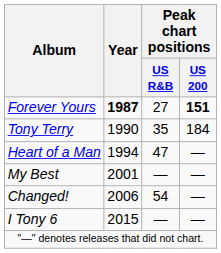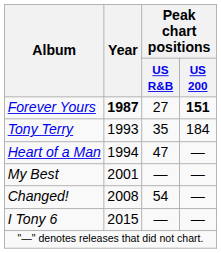 <table class="wikitable">
 <tr>
 <th rowspan="2">Album</th>
 <th rowspan="2">Year</th>
 <th colspan="2">Peak chart positions</th>
 </tr>
 <tr>
 <th width="35"><small><a href='#'>US R&B</a><br></small></th>
 <th width="35"><small><a href='#'>US 200</a><br></small></th>
 </tr>
 <tr>
 <td><em><a href='#'>Forever Yours</a></em></td>
 <td align=center><strong>1987</strong></td>
 <td align=center>27</td>
 <td align=center><strong>151</strong></td>
 </tr>
 <tr>
 <td><em><a href='#'>Tony Terry</a></em></td>
-<td align=center>1990</td>
+<td align=center>1993</td>
 <td align=center>35</td>
 <td align=center>184</td>
 </tr>
 <tr>
 <td><em><a href='#'>Heart of a Man</a></em></td>
 <td align=center>1994</td>
 <td align=center>47</td>
 <td align=center>—</td>
 </tr>
 <tr>
 <td><em>My Best</em> </td>
 <td align=center>2001</td>
 <td align=center>—</td>
 <td align=center>—</td>
 </tr>
 <tr>
 <td><em>Changed!</em></td>
-<td align=center>2006</td>
+<td align=center>2008</td>
 <td align=center>54</td>
 <td align=center>—</td>
 </tr>
 <tr>
 <td><em>I Tony 6</em></td>
 <td align=center>2015</td>
 <td align=center>—</td>
 <td align=center>—</td>
 </tr>
 <tr>
 <td colspan="6" style="text-align:center; font-size:9pt;">"—" denotes releases that did not chart.</td>
 </tr>
 </table>
